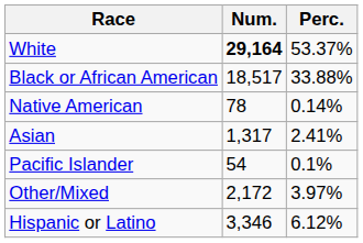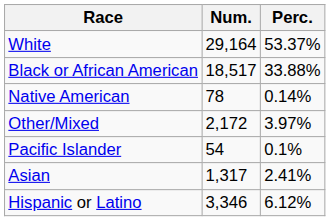 <table class="wikitable">
 <tr>
 <th>Race</th>
 <th>Num.</th>
 <th>Perc.</th>
 </tr>
 <tr>
 <td><a href='#'>White</a></td>
-<td><strong>29,164</strong></td>
+<td>29,164</td>
 <td>53.37%</td>
 </tr>
 <tr>
 <td><a href='#'>Black or African American</a></td>
 <td>18,517</td>
 <td>33.88%</td>
 </tr>
 <tr>
 <td><a href='#'>Native American</a></td>
 <td>78</td>
 <td>0.14%</td>
 </tr>
 <tr>
-<td><a href='#'>Asian</a></td>
-<td>1,317</td>
-<td>2.41%</td>
+<td><a href='#'>Other/Mixed</a></td>
+<td>2,172</td>
+<td>3.97%</td>
 </tr>
 <tr>
 <td><a href='#'>Pacific Islander</a></td>
 <td>54</td>
 <td>0.1%</td>
 </tr>
 <tr>
-<td><a href='#'>Other/Mixed</a></td>
-<td>2,172</td>
-<td>3.97%</td>
+<td><a href='#'>Asian</a></td>
+<td>1,317</td>
+<td>2.41%</td>
 </tr>
 <tr>
 <td><a href='#'>Hispanic</a> or <a href='#'>Latino</a></td>
 <td>3,346</td>
 <td>6.12%</td>
 </tr>
 </table>
